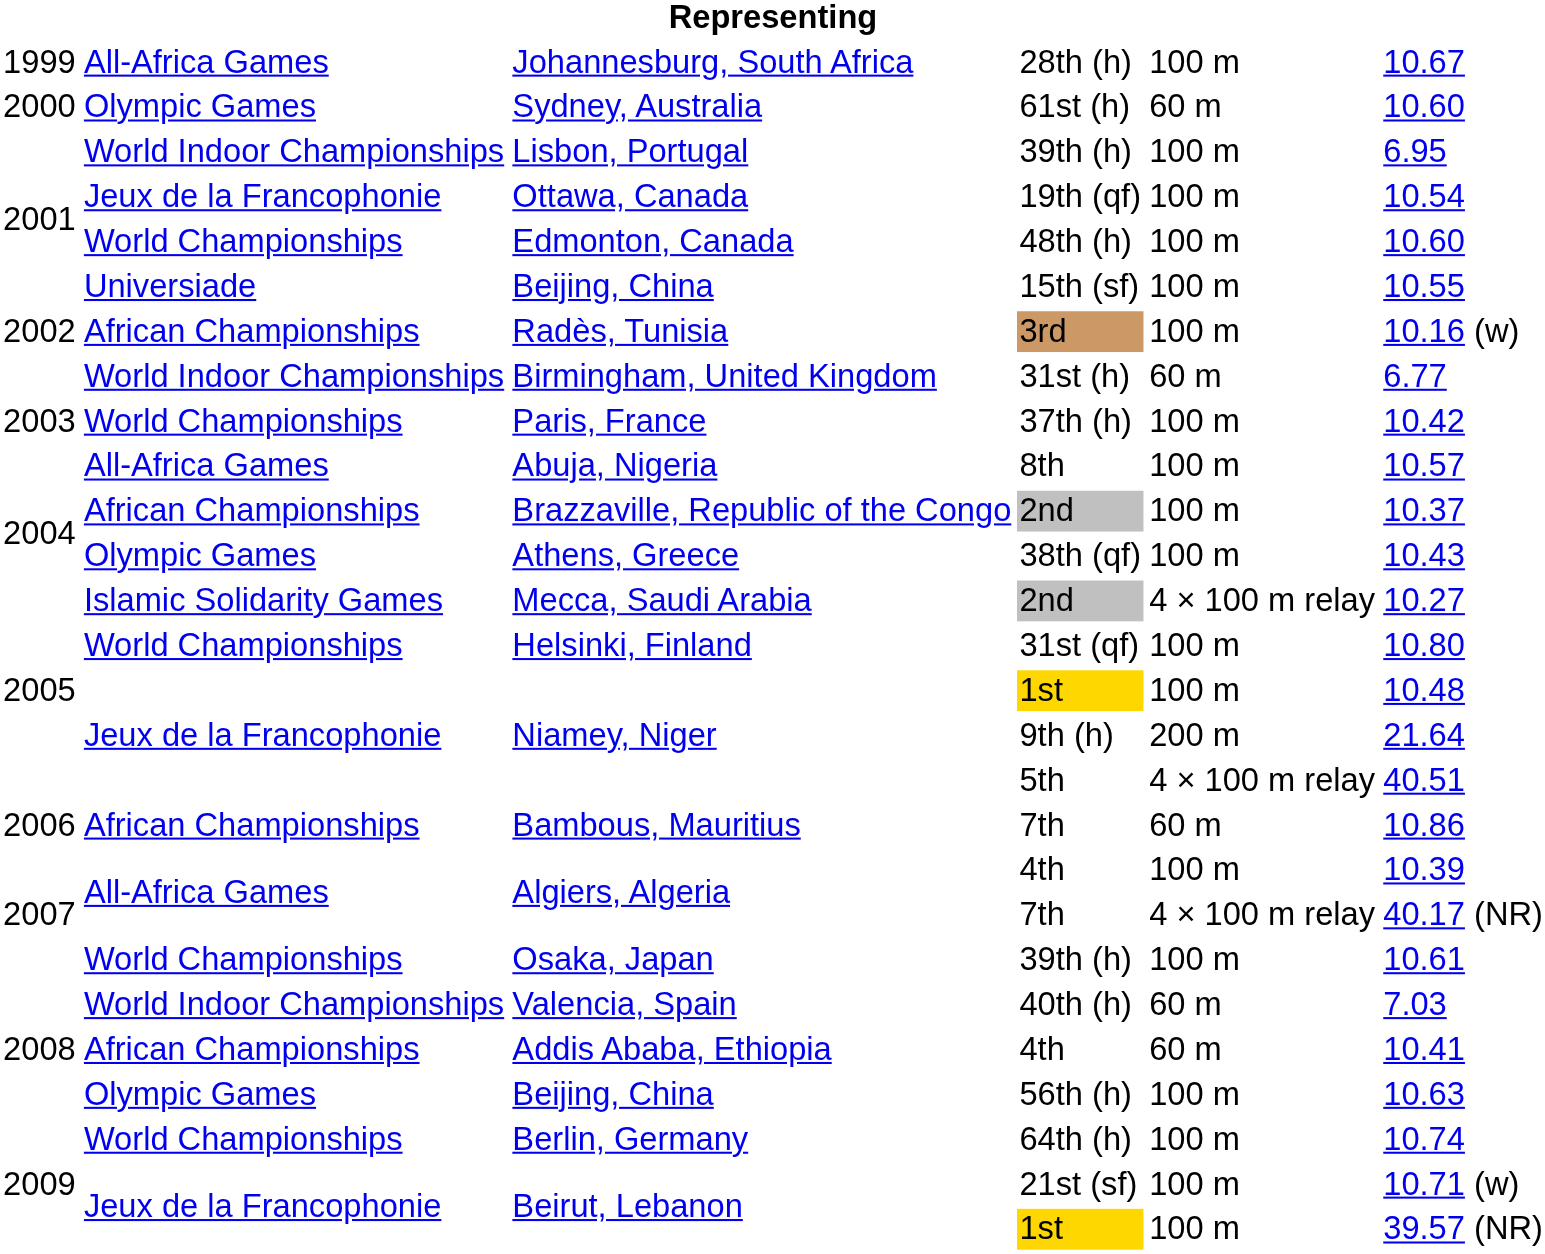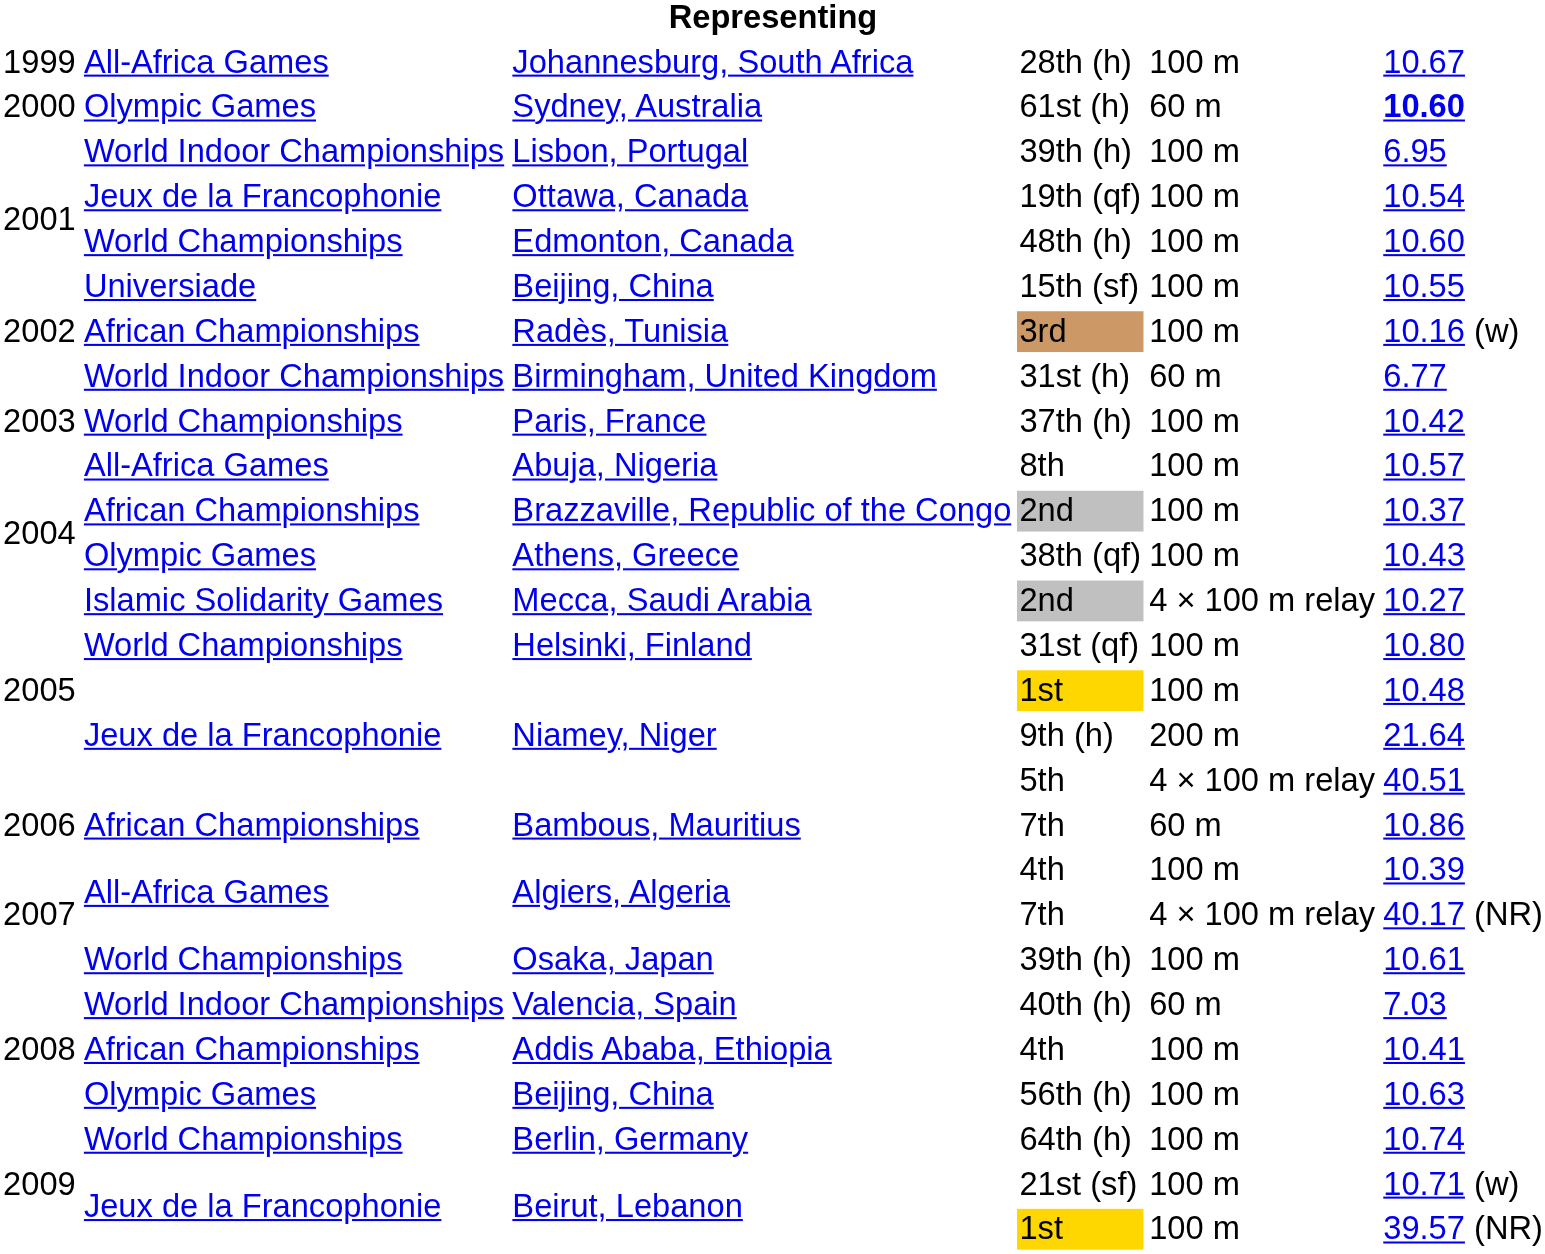 <table>
 <tr>
 <th colspan="6">Representing </th>
 </tr>
 <tr>
 <td>1999</td>
 <td><a href='#'>All-Africa Games</a></td>
 <td><a href='#'>Johannesburg, South Africa</a></td>
 <td>28th (h)</td>
 <td>100 m</td>
 <td><a href='#'>10.67</a></td>
 </tr>
 <tr>
 <td>2000</td>
 <td><a href='#'>Olympic Games</a></td>
 <td><a href='#'>Sydney, Australia</a></td>
 <td>61st (h)</td>
 <td>60 m</td>
-<td><a href='#'>10.60</a></td>
+<td><strong><a href='#'>10.60</a></strong></td>
 </tr>
 <tr>
 <td rowspan=4>2001</td>
 <td><a href='#'>World Indoor Championships</a></td>
 <td><a href='#'>Lisbon, Portugal</a></td>
 <td>39th (h)</td>
 <td>100 m</td>
 <td><a href='#'>6.95</a></td>
 </tr>
 <tr>
 <td><a href='#'>Jeux de la Francophonie</a></td>
 <td><a href='#'>Ottawa, Canada</a></td>
 <td>19th (qf)</td>
 <td>100 m</td>
 <td><a href='#'>10.54</a></td>
 </tr>
 <tr>
 <td><a href='#'>World Championships</a></td>
 <td><a href='#'>Edmonton, Canada</a></td>
 <td>48th (h)</td>
 <td>100 m</td>
 <td><a href='#'>10.60</a></td>
 </tr>
 <tr>
 <td><a href='#'>Universiade</a></td>
 <td><a href='#'>Beijing, China</a></td>
 <td>15th (sf)</td>
 <td>100 m</td>
 <td><a href='#'>10.55</a></td>
 </tr>
 <tr>
 <td>2002</td>
 <td><a href='#'>African Championships</a></td>
 <td><a href='#'>Radès, Tunisia</a></td>
 <td bgcolor=cc9966>3rd</td>
 <td>100 m</td>
 <td><a href='#'>10.16</a> (w)</td>
 </tr>
 <tr>
 <td rowspan=3>2003</td>
 <td><a href='#'>World Indoor Championships</a></td>
 <td><a href='#'>Birmingham, United Kingdom</a></td>
 <td>31st (h)</td>
 <td>60 m</td>
 <td><a href='#'>6.77</a></td>
 </tr>
 <tr>
 <td><a href='#'>World Championships</a></td>
 <td><a href='#'>Paris, France</a></td>
 <td>37th (h)</td>
 <td>100 m</td>
 <td><a href='#'>10.42</a></td>
 </tr>
 <tr>
 <td><a href='#'>All-Africa Games</a></td>
 <td><a href='#'>Abuja, Nigeria</a></td>
 <td>8th</td>
 <td>100 m</td>
 <td><a href='#'>10.57</a></td>
 </tr>
 <tr>
 <td rowspan=2>2004</td>
 <td><a href='#'>African Championships</a></td>
 <td><a href='#'>Brazzaville, Republic of the Congo</a></td>
 <td bgcolor=silver>2nd</td>
 <td>100 m</td>
 <td><a href='#'>10.37</a></td>
 </tr>
 <tr>
 <td><a href='#'>Olympic Games</a></td>
 <td><a href='#'>Athens, Greece</a></td>
 <td>38th (qf)</td>
 <td>100 m</td>
 <td><a href='#'>10.43</a></td>
 </tr>
 <tr>
 <td rowspan=5>2005</td>
 <td><a href='#'>Islamic Solidarity Games</a></td>
 <td><a href='#'>Mecca, Saudi Arabia</a></td>
 <td bgcolor=silver>2nd</td>
 <td>4 × 100 m relay</td>
 <td><a href='#'>10.27</a></td>
 </tr>
 <tr>
 <td><a href='#'>World Championships</a></td>
 <td><a href='#'>Helsinki, Finland</a></td>
 <td>31st (qf)</td>
 <td>100 m</td>
 <td><a href='#'>10.80</a></td>
 </tr>
 <tr>
 <td rowspan=3><a href='#'>Jeux de la Francophonie</a></td>
 <td rowspan=3><a href='#'>Niamey, Niger</a></td>
 <td bgcolor=gold>1st</td>
 <td>100 m</td>
 <td><a href='#'>10.48</a></td>
 </tr>
 <tr>
 <td>9th (h)</td>
 <td>200 m</td>
 <td><a href='#'>21.64</a></td>
 </tr>
 <tr>
 <td>5th</td>
 <td>4 × 100 m relay</td>
 <td><a href='#'>40.51</a></td>
 </tr>
 <tr>
 <td>2006</td>
 <td><a href='#'>African Championships</a></td>
 <td><a href='#'>Bambous, Mauritius</a></td>
 <td>7th</td>
 <td>60 m</td>
 <td><a href='#'>10.86</a></td>
 </tr>
 <tr>
 <td rowspan=3>2007</td>
 <td rowspan=2><a href='#'>All-Africa Games</a></td>
 <td rowspan=2><a href='#'>Algiers, Algeria</a></td>
 <td>4th</td>
 <td>100 m</td>
 <td><a href='#'>10.39</a></td>
 </tr>
 <tr>
 <td>7th</td>
 <td>4 × 100 m relay</td>
 <td><a href='#'>40.17</a> (NR)</td>
 </tr>
 <tr>
 <td><a href='#'>World Championships</a></td>
 <td><a href='#'>Osaka, Japan</a></td>
 <td>39th (h)</td>
 <td>100 m</td>
 <td><a href='#'>10.61</a></td>
 </tr>
 <tr>
 <td rowspan=3>2008</td>
 <td><a href='#'>World Indoor Championships</a></td>
 <td><a href='#'>Valencia, Spain</a></td>
 <td>40th (h)</td>
 <td>60 m</td>
 <td><a href='#'>7.03</a></td>
 </tr>
 <tr>
 <td><a href='#'>African Championships</a></td>
 <td><a href='#'>Addis Ababa, Ethiopia</a></td>
 <td>4th</td>
-<td>60 m</td>
+<td>100 m</td>
 <td><a href='#'>10.41</a></td>
 </tr>
 <tr>
 <td><a href='#'>Olympic Games</a></td>
 <td><a href='#'>Beijing, China</a></td>
 <td>56th (h)</td>
 <td>100 m</td>
 <td><a href='#'>10.63</a></td>
 </tr>
 <tr>
 <td rowspan=3>2009</td>
 <td><a href='#'>World Championships</a></td>
 <td><a href='#'>Berlin, Germany</a></td>
 <td>64th (h)</td>
 <td>100 m</td>
 <td><a href='#'>10.74</a></td>
 </tr>
 <tr>
 <td rowspan=2><a href='#'>Jeux de la Francophonie</a></td>
 <td rowspan=2><a href='#'>Beirut, Lebanon</a></td>
 <td>21st (sf)</td>
 <td>100 m</td>
 <td><a href='#'>10.71</a> (w)</td>
 </tr>
 <tr>
 <td bgcolor=gold>1st</td>
 <td>100 m</td>
 <td><a href='#'>39.57</a> (NR)</td>
 </tr>
 </table>
